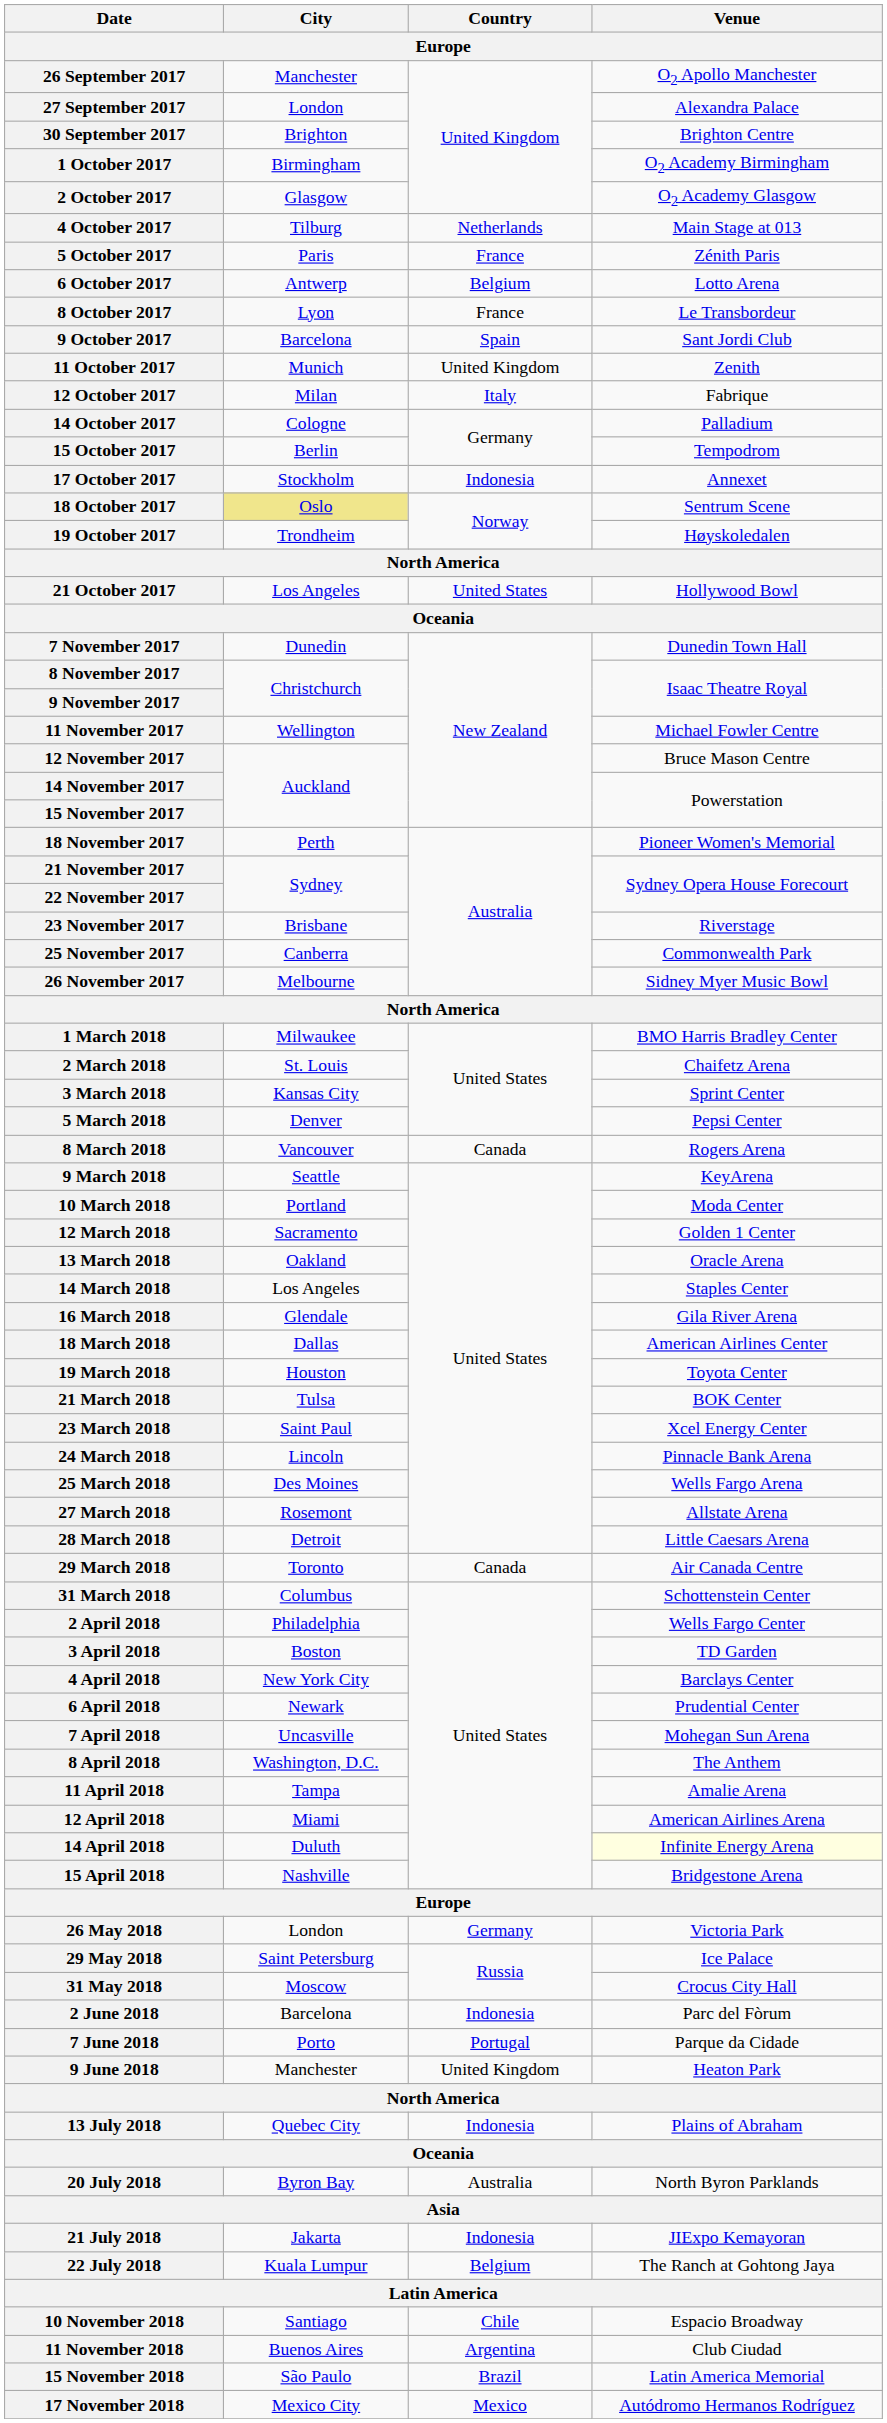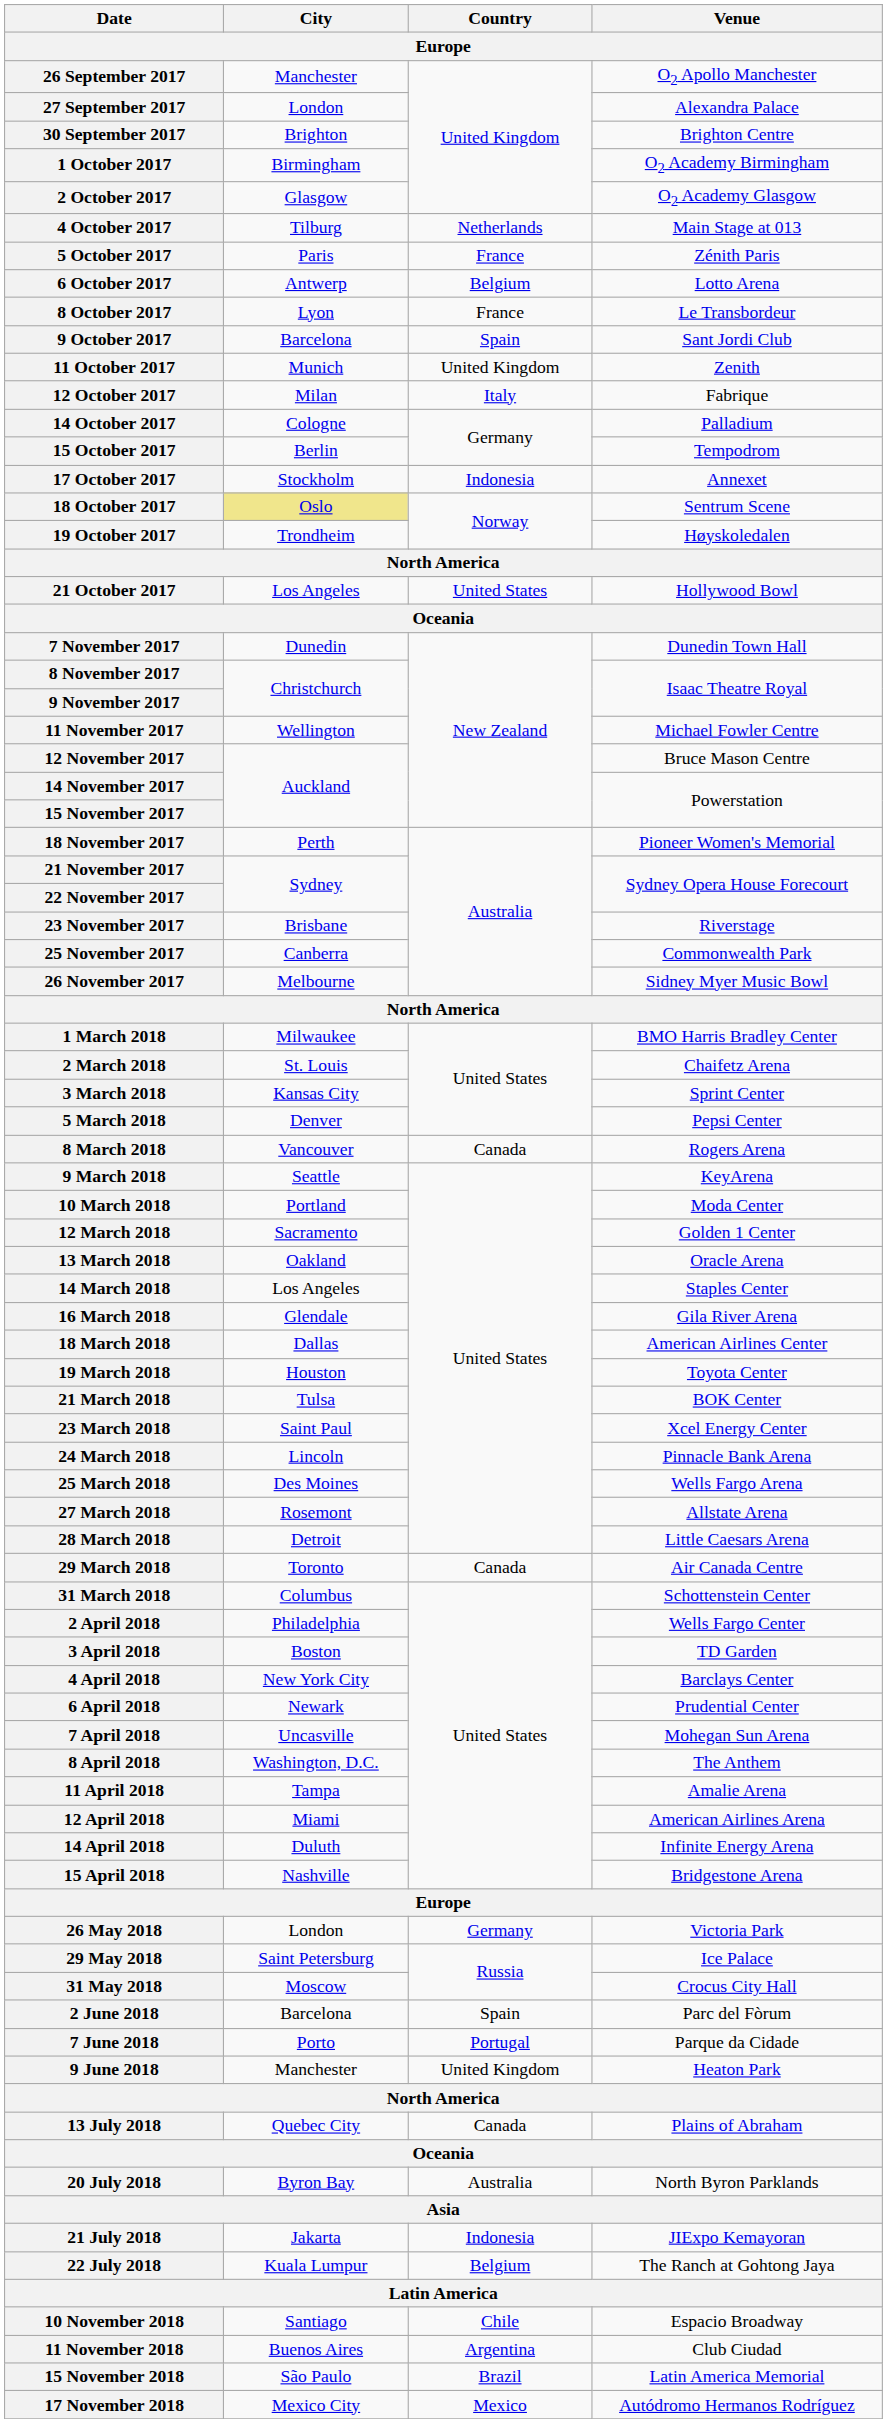 <table class="wikitable plainrowheaders" style="text-align:center;">
 <tr>
 <th scope="col" style="width:12em;">Date</th>
 <th scope="col" style="width:10em;">City</th>
 <th scope="col" style="width:10em;">Country</th>
 <th scope="col" style="width:16em;">Venue</th>
 </tr>
 <tr>
 <th colspan="7">Europe</th>
 </tr>
 <tr>
 <th scope="row" style="text-align:center;">26 September 2017</th>
 <td><a href='#'>Manchester</a></td>
 <td rowspan="5"><a href='#'>United Kingdom</a></td>
 <td><a href='#'>O<sub>2</sub> Apollo Manchester</a></td>
 </tr>
 <tr>
 <th scope="row" style="text-align:center;">27 September 2017</th>
 <td><a href='#'>London</a></td>
 <td><a href='#'>Alexandra Palace</a></td>
 </tr>
 <tr>
 <th scope="row" style="text-align:center;">30 September 2017</th>
 <td><a href='#'>Brighton</a></td>
 <td><a href='#'>Brighton Centre</a></td>
 </tr>
 <tr>
 <th scope="row" style="text-align:center;">1 October 2017</th>
 <td><a href='#'>Birmingham</a></td>
 <td><a href='#'>O<sub>2</sub> Academy Birmingham</a></td>
 </tr>
 <tr>
 <th scope="row" style="text-align:center;">2 October 2017</th>
 <td><a href='#'>Glasgow</a></td>
 <td><a href='#'>O<sub>2</sub> Academy Glasgow</a></td>
 </tr>
 <tr>
 <th scope="row" style="text-align:center;">4 October 2017</th>
 <td><a href='#'>Tilburg</a></td>
 <td><a href='#'>Netherlands</a></td>
 <td><a href='#'>Main Stage at 013</a></td>
 </tr>
 <tr>
 <th scope="row" style="text-align:center;">5 October 2017</th>
 <td><a href='#'>Paris</a></td>
 <td><a href='#'>France</a></td>
 <td><a href='#'>Zénith Paris</a></td>
 </tr>
 <tr>
 <th scope="row" style="text-align:center;">6 October 2017</th>
 <td><a href='#'>Antwerp</a></td>
 <td><a href='#'>Belgium</a></td>
 <td><a href='#'>Lotto Arena</a></td>
 </tr>
 <tr>
 <th scope="row" style="text-align:center;">8 October 2017</th>
 <td><a href='#'>Lyon</a></td>
 <td>France</td>
 <td><a href='#'>Le Transbordeur</a></td>
 </tr>
 <tr>
 <th scope="row" style="text-align:center;">9 October 2017</th>
 <td><a href='#'>Barcelona</a></td>
 <td><a href='#'>Spain</a></td>
 <td><a href='#'>Sant Jordi Club</a></td>
 </tr>
 <tr>
 <th scope="row" style="text-align:center;">11 October 2017</th>
 <td><a href='#'>Munich</a></td>
 <td>United Kingdom</td>
 <td><a href='#'>Zenith</a></td>
 </tr>
 <tr>
 <th scope="row" style="text-align:center;">12 October 2017</th>
 <td><a href='#'>Milan</a></td>
 <td><a href='#'>Italy</a></td>
 <td>Fabrique</td>
 </tr>
 <tr>
 <th scope="row" style="text-align:center;">14 October 2017</th>
 <td><a href='#'>Cologne</a></td>
 <td rowspan="2">Germany</td>
 <td><a href='#'>Palladium</a></td>
 </tr>
 <tr>
 <th scope="row" style="text-align:center;">15 October 2017</th>
 <td><a href='#'>Berlin</a></td>
 <td><a href='#'>Tempodrom</a></td>
 </tr>
 <tr>
 <th scope="row" style="text-align:center;">17 October 2017</th>
 <td><a href='#'>Stockholm</a></td>
 <td><a href='#'>Indonesia</a></td>
 <td><a href='#'>Annexet</a></td>
 </tr>
 <tr>
 <th scope="row" style="text-align:center;">18 October 2017</th>
 <td style="background: khaki;"><a href='#'>Oslo</a></td>
 <td rowspan="2"><a href='#'>Norway</a></td>
 <td><a href='#'>Sentrum Scene</a></td>
 </tr>
 <tr>
 <th scope="row" style="text-align:center;">19 October 2017</th>
 <td><a href='#'>Trondheim</a></td>
 <td><a href='#'>Høyskoledalen</a></td>
 </tr>
 <tr>
 <th colspan="7">North America</th>
 </tr>
 <tr>
 <th scope="row" style="text-align:center;">21 October 2017</th>
 <td><a href='#'>Los Angeles</a></td>
 <td><a href='#'>United States</a></td>
 <td><a href='#'>Hollywood Bowl</a></td>
 </tr>
 <tr>
 <th colspan="7">Oceania</th>
 </tr>
 <tr>
 <th scope="row" style="text-align:center;">7 November 2017</th>
 <td><a href='#'>Dunedin</a></td>
 <td rowspan="7"><a href='#'>New Zealand</a></td>
 <td><a href='#'>Dunedin Town Hall</a></td>
 </tr>
 <tr>
 <th scope="row" style="text-align:center;">8 November 2017</th>
 <td rowspan="2"><a href='#'>Christchurch</a></td>
 <td rowspan="2"><a href='#'>Isaac Theatre Royal</a></td>
 </tr>
 <tr>
 <th scope="row" style="text-align:center;">9 November 2017</th>
 </tr>
 <tr>
 <th scope="row" style="text-align:center;">11 November 2017</th>
 <td><a href='#'>Wellington</a></td>
 <td><a href='#'>Michael Fowler Centre</a></td>
 </tr>
 <tr>
 <th scope="row" style="text-align:center;">12 November 2017</th>
 <td rowspan="3"><a href='#'>Auckland</a></td>
 <td>Bruce Mason Centre</td>
 </tr>
 <tr>
 <th scope="row" style="text-align:center;">14 November 2017</th>
 <td rowspan="2">Powerstation</td>
 </tr>
 <tr>
 <th scope="row" style="text-align:center;">15 November 2017</th>
 </tr>
 <tr>
 <th scope="row" style="text-align:center;">18 November 2017</th>
 <td><a href='#'>Perth</a></td>
 <td rowspan="6"><a href='#'>Australia</a></td>
 <td><a href='#'>Pioneer Women's Memorial</a></td>
 </tr>
 <tr>
 <th scope="row" style="text-align:center;">21 November 2017</th>
 <td rowspan="2"><a href='#'>Sydney</a></td>
 <td rowspan="2"><a href='#'>Sydney Opera House Forecourt</a></td>
 </tr>
 <tr>
 <th scope="row" style="text-align:center;">22 November 2017</th>
 </tr>
 <tr>
 <th scope="row" style="text-align:center;">23 November 2017</th>
 <td><a href='#'>Brisbane</a></td>
 <td><a href='#'>Riverstage</a></td>
 </tr>
 <tr>
 <th scope="row" style="text-align:center;">25 November 2017</th>
 <td><a href='#'>Canberra</a></td>
 <td><a href='#'>Commonwealth Park</a></td>
 </tr>
 <tr>
 <th scope="row" style="text-align:center;">26 November 2017</th>
 <td><a href='#'>Melbourne</a></td>
 <td><a href='#'>Sidney Myer Music Bowl</a></td>
 </tr>
 <tr>
 <th colspan="7">North America</th>
 </tr>
 <tr>
 <th scope="row" style="text-align:center;">1 March 2018</th>
 <td><a href='#'>Milwaukee</a></td>
 <td rowspan="4">United States</td>
 <td><a href='#'>BMO Harris Bradley Center</a></td>
 </tr>
 <tr>
 <th scope="row" style="text-align:center;">2 March 2018</th>
 <td><a href='#'>St. Louis</a></td>
 <td><a href='#'>Chaifetz Arena</a></td>
 </tr>
 <tr>
 <th scope="row" style="text-align:center;">3 March 2018</th>
 <td><a href='#'>Kansas City</a></td>
 <td><a href='#'>Sprint Center</a></td>
 </tr>
 <tr>
 <th scope="row" style="text-align:center;">5 March 2018</th>
 <td><a href='#'>Denver</a></td>
 <td><a href='#'>Pepsi Center</a></td>
 </tr>
 <tr>
 <th scope="row" style="text-align:center;">8 March 2018</th>
 <td><a href='#'>Vancouver</a></td>
 <td>Canada</td>
 <td><a href='#'>Rogers Arena</a></td>
 </tr>
 <tr>
 <th scope="row" style="text-align:center;">9 March 2018</th>
 <td><a href='#'>Seattle</a></td>
 <td rowspan="14">United States</td>
 <td><a href='#'>KeyArena</a></td>
 </tr>
 <tr>
 <th scope="row" style="text-align:center;">10 March 2018</th>
 <td><a href='#'>Portland</a></td>
 <td><a href='#'>Moda Center</a></td>
 </tr>
 <tr>
 <th scope="row" style="text-align:center;">12 March 2018</th>
 <td><a href='#'>Sacramento</a></td>
 <td><a href='#'>Golden 1 Center</a></td>
 </tr>
 <tr>
 <th scope="row" style="text-align:center;">13 March 2018</th>
 <td><a href='#'>Oakland</a></td>
 <td><a href='#'>Oracle Arena</a></td>
 </tr>
 <tr>
 <th scope="row" style="text-align:center;">14 March 2018</th>
 <td>Los Angeles</td>
 <td><a href='#'>Staples Center</a></td>
 </tr>
 <tr>
 <th scope="row" style="text-align:center;">16 March 2018</th>
 <td><a href='#'>Glendale</a></td>
 <td><a href='#'>Gila River Arena</a></td>
 </tr>
 <tr>
 <th scope="row" style="text-align:center;">18 March 2018</th>
 <td><a href='#'>Dallas</a></td>
 <td><a href='#'>American Airlines Center</a></td>
 </tr>
 <tr>
 <th scope="row" style="text-align:center;">19 March 2018</th>
 <td><a href='#'>Houston</a></td>
 <td><a href='#'>Toyota Center</a></td>
 </tr>
 <tr>
 <th scope="row" style="text-align:center;">21 March 2018</th>
 <td><a href='#'>Tulsa</a></td>
 <td><a href='#'>BOK Center</a></td>
 </tr>
 <tr>
 <th scope="row" style="text-align:center;">23 March 2018</th>
 <td><a href='#'>Saint Paul</a></td>
 <td><a href='#'>Xcel Energy Center</a></td>
 </tr>
 <tr>
 <th scope="row" style="text-align:center;">24 March 2018</th>
 <td><a href='#'>Lincoln</a></td>
 <td><a href='#'>Pinnacle Bank Arena</a></td>
 </tr>
 <tr>
 <th scope="row" style="text-align:center;">25 March 2018</th>
 <td><a href='#'>Des Moines</a></td>
 <td><a href='#'>Wells Fargo Arena</a></td>
 </tr>
 <tr>
 <th scope="row" style="text-align:center;">27 March 2018</th>
 <td><a href='#'>Rosemont</a></td>
 <td><a href='#'>Allstate Arena</a></td>
 </tr>
 <tr>
 <th scope="row" style="text-align:center;">28 March 2018</th>
 <td><a href='#'>Detroit</a></td>
 <td><a href='#'>Little Caesars Arena</a></td>
 </tr>
 <tr>
 <th scope="row" style="text-align:center;">29 March 2018</th>
 <td><a href='#'>Toronto</a></td>
 <td>Canada</td>
 <td><a href='#'>Air Canada Centre</a></td>
 </tr>
 <tr>
 <th scope="row" style="text-align:center;">31 March 2018</th>
 <td><a href='#'>Columbus</a></td>
 <td rowspan="11">United States</td>
 <td><a href='#'>Schottenstein Center</a></td>
 </tr>
 <tr>
 <th scope="row" style="text-align:center;">2 April 2018</th>
 <td><a href='#'>Philadelphia</a></td>
 <td><a href='#'>Wells Fargo Center</a></td>
 </tr>
 <tr>
 <th scope="row" style="text-align:center;">3 April 2018</th>
 <td><a href='#'>Boston</a></td>
 <td><a href='#'>TD Garden</a></td>
 </tr>
 <tr>
 <th scope="row" style="text-align:center;">4 April 2018</th>
 <td><a href='#'>New York City</a></td>
 <td><a href='#'>Barclays Center</a></td>
 </tr>
 <tr>
 <th scope="row" style="text-align:center;">6 April 2018</th>
 <td><a href='#'>Newark</a></td>
 <td><a href='#'>Prudential Center</a></td>
 </tr>
 <tr>
 <th scope="row" style="text-align:center;">7 April 2018</th>
 <td><a href='#'>Uncasville</a></td>
 <td><a href='#'>Mohegan Sun Arena</a></td>
 </tr>
 <tr>
 <th scope="row" style="text-align:center;">8 April 2018</th>
 <td><a href='#'>Washington, D.C.</a></td>
 <td><a href='#'>The Anthem</a></td>
 </tr>
 <tr>
 <th scope="row" style="text-align:center;">11 April 2018</th>
 <td><a href='#'>Tampa</a></td>
 <td><a href='#'>Amalie Arena</a></td>
 </tr>
 <tr>
 <th scope="row" style="text-align:center;">12 April 2018</th>
 <td><a href='#'>Miami</a></td>
 <td><a href='#'>American Airlines Arena</a></td>
 </tr>
 <tr>
 <th scope="row" style="text-align:center;">14 April 2018</th>
 <td><a href='#'>Duluth</a></td>
-<td style="background: lightyellow;"><a href='#'>Infinite Energy Arena</a></td>
+<td><a href='#'>Infinite Energy Arena</a></td>
 </tr>
 <tr>
 <th scope="row" style="text-align:center;">15 April 2018</th>
 <td><a href='#'>Nashville</a></td>
 <td><a href='#'>Bridgestone Arena</a></td>
 </tr>
 <tr>
 <th colspan="7">Europe</th>
 </tr>
 <tr>
 <th scope="row" style="text-align:center;">26 May 2018</th>
 <td>London</td>
 <td><a href='#'>Germany</a></td>
 <td><a href='#'>Victoria Park</a></td>
 </tr>
 <tr>
 <th scope="row" style="text-align:center;">29 May 2018</th>
 <td><a href='#'>Saint Petersburg</a></td>
 <td rowspan="2"><a href='#'>Russia</a></td>
 <td><a href='#'>Ice Palace</a></td>
 </tr>
 <tr>
 <th scope="row" style="text-align:center;">31 May 2018</th>
 <td><a href='#'>Moscow</a></td>
 <td><a href='#'>Crocus City Hall</a></td>
 </tr>
 <tr>
 <th scope="row" style="text-align:center;">2 June 2018</th>
 <td>Barcelona</td>
-<td><a href='#'>Indonesia</a></td>
+<td>Spain</td>
 <td>Parc del Fòrum</td>
 </tr>
 <tr>
 <th scope="row" style="text-align:center;">7 June 2018</th>
 <td><a href='#'>Porto</a></td>
 <td><a href='#'>Portugal</a></td>
 <td>Parque da Cidade</td>
 </tr>
 <tr>
 <th scope="row" style="text-align:center;">9 June 2018</th>
 <td>Manchester</td>
 <td>United Kingdom</td>
 <td><a href='#'>Heaton Park</a></td>
 </tr>
 <tr>
 <th colspan="7">North America</th>
 </tr>
 <tr>
 <th scope="row" style="text-align:center;">13 July 2018</th>
 <td><a href='#'>Quebec City</a></td>
-<td><a href='#'>Indonesia</a></td>
+<td>Canada</td>
 <td><a href='#'>Plains of Abraham</a></td>
 </tr>
 <tr>
 <th colspan="7">Oceania</th>
 </tr>
 <tr>
 <th scope="row" style="text-align:center;">20 July 2018</th>
 <td><a href='#'>Byron Bay</a></td>
 <td>Australia</td>
 <td>North Byron Parklands</td>
 </tr>
 <tr>
 <th colspan="7">Asia</th>
 </tr>
 <tr>
 <th scope="row" style="text-align:center;">21 July 2018</th>
 <td><a href='#'>Jakarta</a></td>
 <td><a href='#'>Indonesia</a></td>
 <td><a href='#'>JIExpo Kemayoran</a></td>
 </tr>
 <tr>
 <th scope="row" style="text-align:center;">22 July 2018</th>
 <td><a href='#'>Kuala Lumpur</a></td>
 <td><a href='#'>Belgium</a></td>
 <td>The Ranch at Gohtong Jaya</td>
 </tr>
 <tr>
 <th colspan="7">Latin America</th>
 </tr>
 <tr>
 <th scope="row" style="text-align:center;">10 November 2018</th>
 <td><a href='#'>Santiago</a></td>
 <td><a href='#'>Chile</a></td>
 <td>Espacio Broadway</td>
 </tr>
 <tr>
 <th scope="row" style="text-align:center;">11 November 2018</th>
 <td><a href='#'>Buenos Aires</a></td>
 <td><a href='#'>Argentina</a></td>
 <td>Club Ciudad</td>
 </tr>
 <tr>
 <th scope="row" style="text-align:center;">15 November 2018</th>
 <td><a href='#'>São Paulo</a></td>
 <td><a href='#'>Brazil</a></td>
 <td><a href='#'>Latin America Memorial</a></td>
 </tr>
 <tr>
 <th scope="row" style="text-align:center;">17 November 2018</th>
 <td><a href='#'>Mexico City</a></td>
 <td><a href='#'>Mexico</a></td>
 <td><a href='#'>Autódromo Hermanos Rodríguez</a></td>
 </tr>
 <tr>
 </tr>
 </table>
